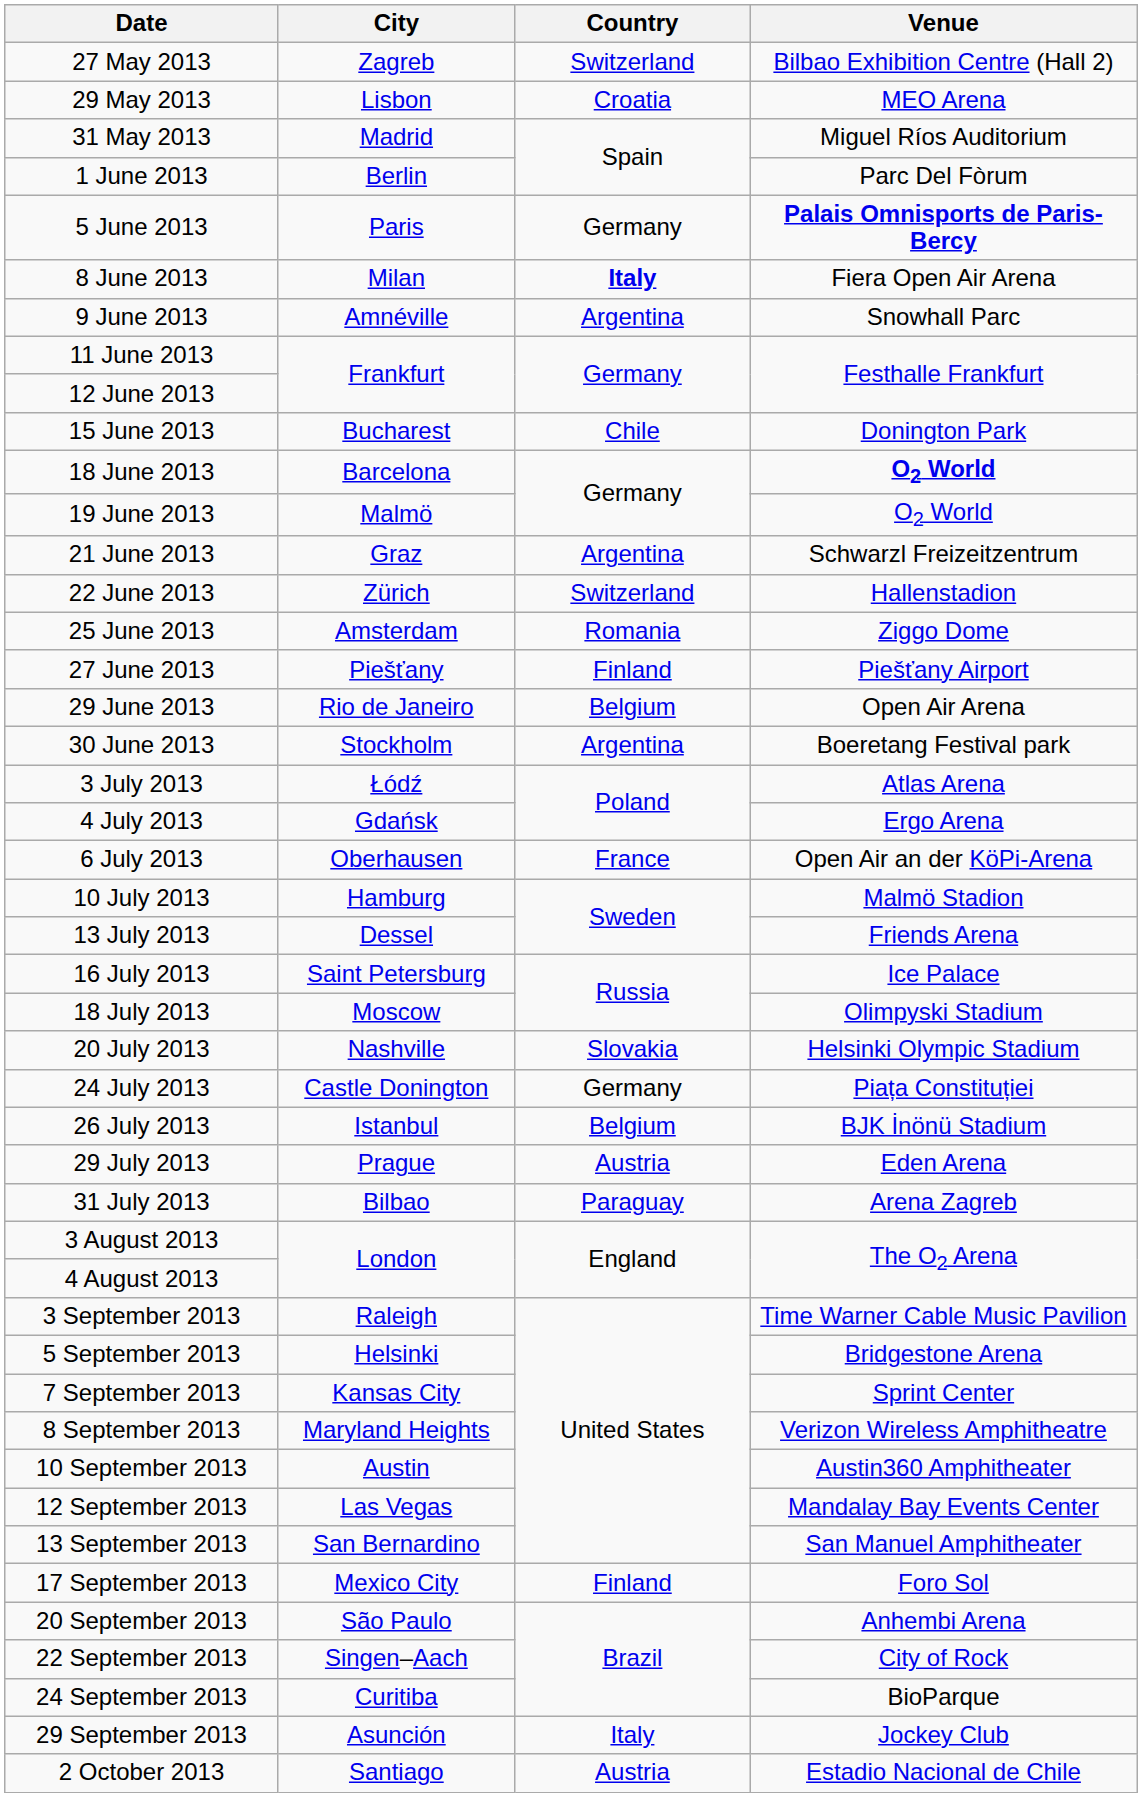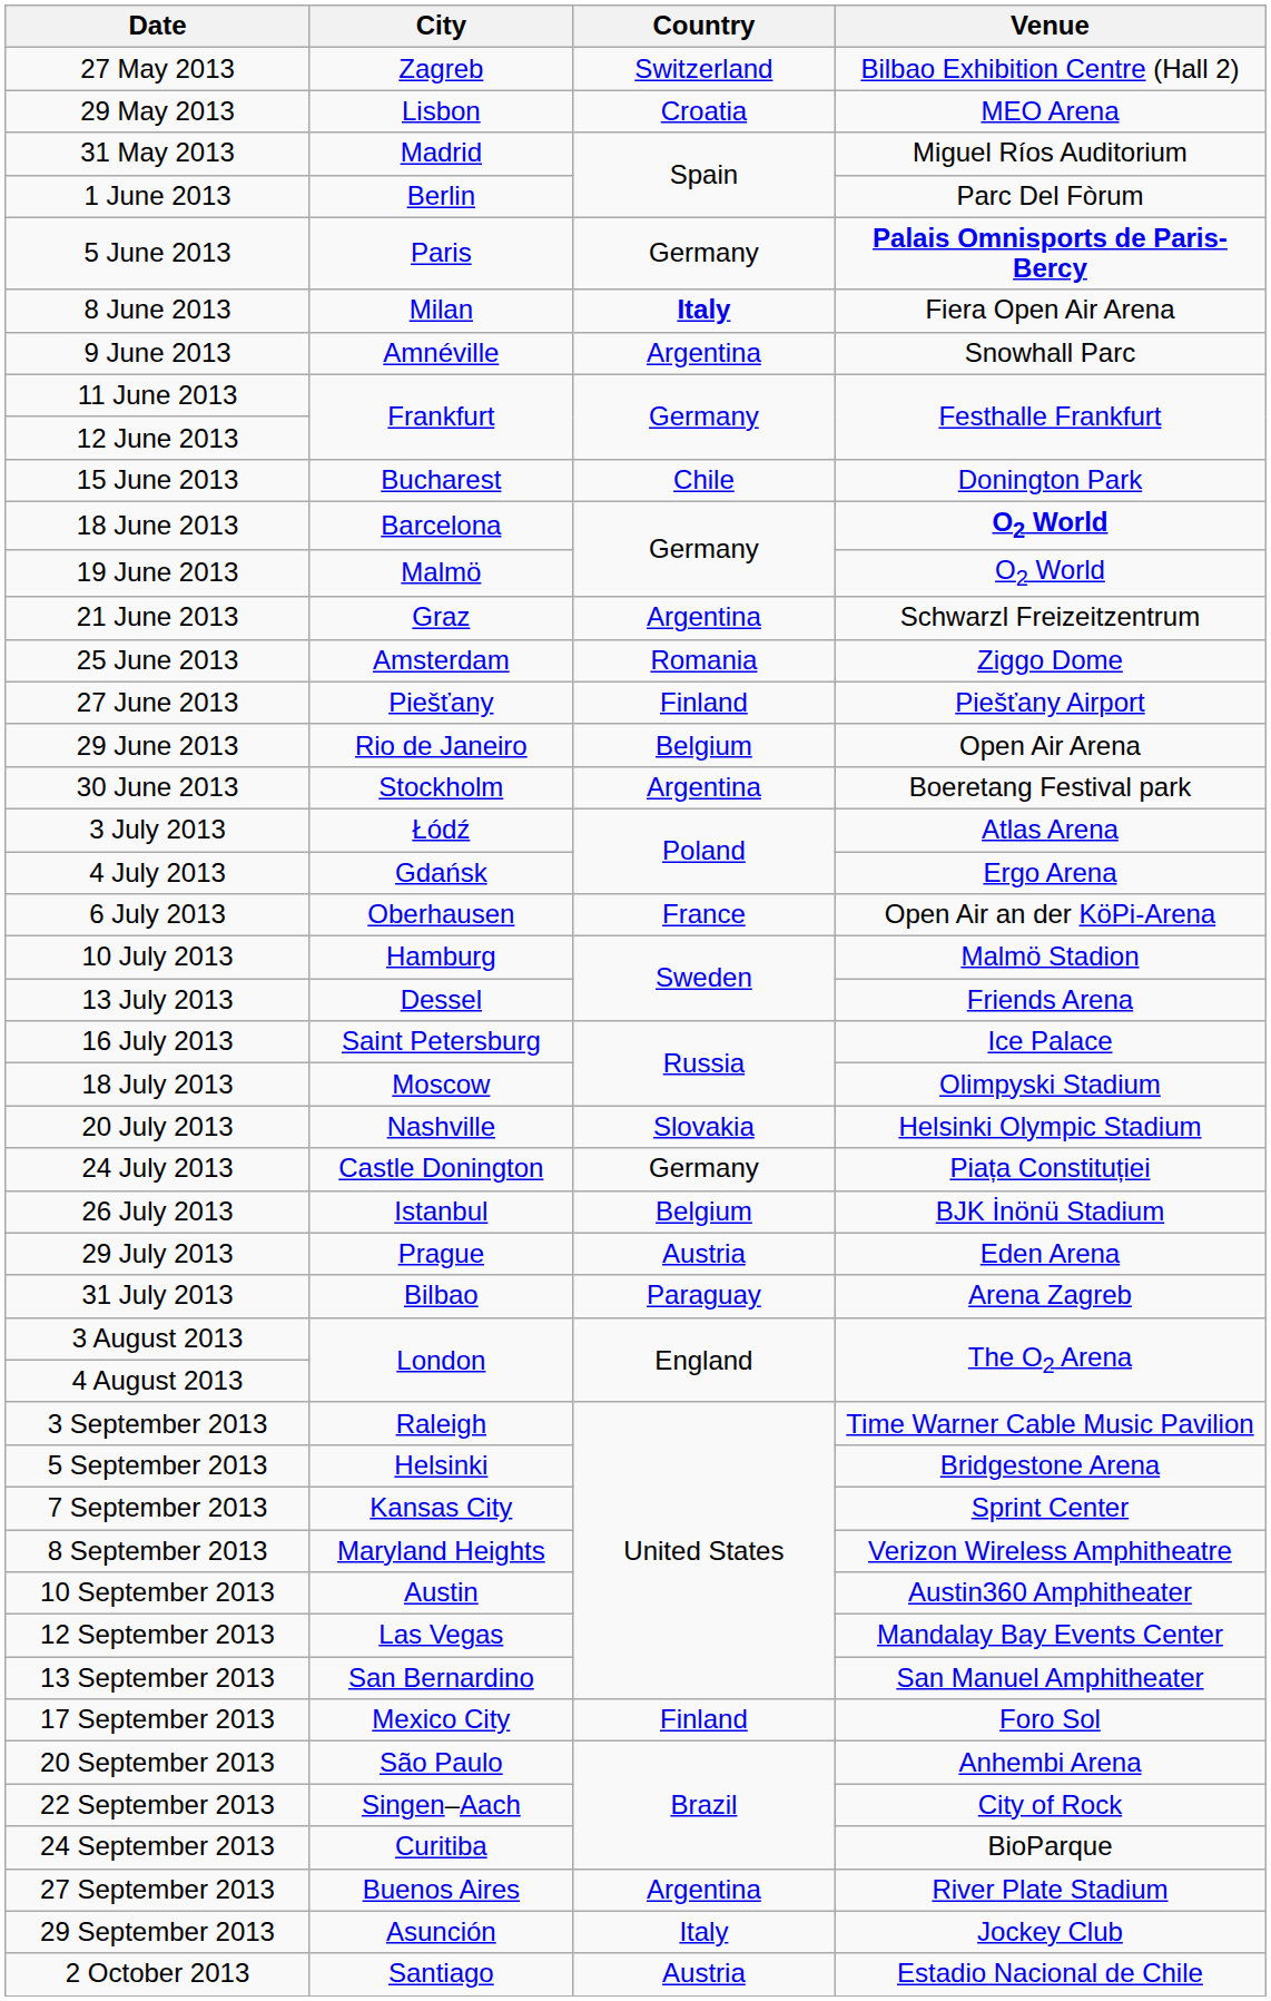 <table class="wikitable plainrowheaders" style="text-align:center;">
 <tr>
 <th width="175">Date</th>
 <th width="150">City</th>
 <th width="150">Country</th>
 <th width="250">Venue</th>
 </tr>
 <tr>
 <td>27 May 2013</td>
 <td><a href='#'>Zagreb</a></td>
 <td><a href='#'>Switzerland</a></td>
 <td><a href='#'>Bilbao Exhibition Centre</a> (Hall 2)</td>
 </tr>
 <tr>
 <td>29 May 2013</td>
 <td><a href='#'>Lisbon</a></td>
 <td><a href='#'>Croatia</a></td>
 <td><a href='#'>MEO Arena</a></td>
 </tr>
 <tr>
 <td>31 May 2013</td>
 <td><a href='#'>Madrid</a></td>
 <td rowspan="2">Spain</td>
 <td>Miguel Ríos Auditorium</td>
 </tr>
 <tr>
 <td>1 June 2013</td>
 <td><a href='#'>Berlin</a></td>
 <td>Parc Del Fòrum</td>
 </tr>
 <tr>
 <td>5 June 2013</td>
 <td><a href='#'>Paris</a></td>
 <td>Germany</td>
 <td><strong><a href='#'>Palais Omnisports de Paris-Bercy</a></strong></td>
 </tr>
 <tr>
 <td>8 June 2013</td>
 <td><a href='#'>Milan</a></td>
 <td><strong><a href='#'>Italy</a></strong></td>
 <td>Fiera Open Air Arena</td>
 </tr>
 <tr>
 <td>9 June 2013</td>
 <td><a href='#'>Amnéville</a></td>
 <td><a href='#'>Argentina</a></td>
 <td>Snowhall Parc</td>
 </tr>
 <tr>
 <td>11 June 2013</td>
 <td rowspan="2"><a href='#'>Frankfurt</a></td>
 <td rowspan="2"><a href='#'>Germany</a></td>
 <td rowspan="2"><a href='#'>Festhalle Frankfurt</a></td>
 </tr>
 <tr>
 <td>12 June 2013</td>
 </tr>
 <tr>
 <td>15 June 2013</td>
 <td><a href='#'>Bucharest</a></td>
 <td><a href='#'>Chile</a></td>
 <td><a href='#'>Donington Park</a></td>
 </tr>
 <tr>
 <td>18 June 2013</td>
 <td><a href='#'>Barcelona</a></td>
 <td rowspan="2">Germany</td>
 <td><strong><a href='#'>O<sub>2</sub> World</a></strong></td>
 </tr>
 <tr>
 <td>19 June 2013</td>
 <td><a href='#'>Malmö</a></td>
 <td><a href='#'>O<sub>2</sub> World</a></td>
 </tr>
 <tr>
 <td>21 June 2013</td>
 <td><a href='#'>Graz</a></td>
 <td><a href='#'>Argentina</a></td>
 <td>Schwarzl Freizeitzentrum</td>
-</tr>
-<tr>
-<td>22 June 2013</td>
-<td><a href='#'>Zürich</a></td>
-<td><a href='#'>Switzerland</a></td>
-<td><a href='#'>Hallenstadion</a></td>
 </tr>
 <tr>
 <td>25 June 2013</td>
 <td><a href='#'>Amsterdam</a></td>
 <td><a href='#'>Romania</a></td>
 <td><a href='#'>Ziggo Dome</a></td>
 </tr>
 <tr>
 <td>27 June 2013</td>
 <td><a href='#'>Piešťany</a></td>
 <td><a href='#'>Finland</a></td>
 <td><a href='#'>Piešťany Airport</a></td>
 </tr>
 <tr>
 <td>29 June 2013</td>
 <td><a href='#'>Rio de Janeiro</a></td>
 <td><a href='#'>Belgium</a></td>
 <td>Open Air Arena</td>
 </tr>
 <tr>
 <td>30 June 2013</td>
 <td><a href='#'>Stockholm</a></td>
 <td><a href='#'>Argentina</a></td>
 <td>Boeretang Festival park</td>
 </tr>
 <tr>
 <td>3 July 2013</td>
 <td><a href='#'>Łódź</a></td>
 <td rowspan="2"><a href='#'>Poland</a></td>
 <td><a href='#'>Atlas Arena</a></td>
 </tr>
 <tr>
 <td>4 July 2013</td>
 <td><a href='#'>Gdańsk</a></td>
 <td><a href='#'>Ergo Arena</a></td>
 </tr>
 <tr>
 <td>6 July 2013</td>
 <td><a href='#'>Oberhausen</a></td>
 <td><a href='#'>France</a></td>
 <td>Open Air an der <a href='#'>KöPi-Arena</a></td>
 </tr>
 <tr>
 <td>10 July 2013</td>
 <td><a href='#'>Hamburg</a></td>
 <td rowspan="2"><a href='#'>Sweden</a></td>
 <td><a href='#'>Malmö Stadion</a></td>
 </tr>
 <tr>
 <td>13 July 2013</td>
 <td><a href='#'>Dessel</a></td>
 <td><a href='#'>Friends Arena</a></td>
 </tr>
 <tr>
 <td>16 July 2013</td>
 <td><a href='#'>Saint Petersburg</a></td>
 <td rowspan="2"><a href='#'>Russia</a></td>
 <td><a href='#'>Ice Palace</a></td>
 </tr>
 <tr>
 <td>18 July 2013</td>
 <td><a href='#'>Moscow</a></td>
 <td><a href='#'>Olimpyski Stadium</a></td>
 </tr>
 <tr>
 <td>20 July 2013</td>
 <td><a href='#'>Nashville</a></td>
 <td><a href='#'>Slovakia</a></td>
 <td><a href='#'>Helsinki Olympic Stadium</a></td>
 </tr>
 <tr>
 <td>24 July 2013</td>
 <td><a href='#'>Castle Donington</a></td>
 <td>Germany</td>
 <td><a href='#'>Piața Constituției</a></td>
 </tr>
 <tr>
 <td>26 July 2013</td>
 <td><a href='#'>Istanbul</a></td>
 <td><a href='#'>Belgium</a></td>
 <td><a href='#'>BJK İnönü Stadium</a></td>
 </tr>
 <tr>
 <td>29 July 2013</td>
 <td><a href='#'>Prague</a></td>
 <td><a href='#'>Austria</a></td>
 <td><a href='#'>Eden Arena</a></td>
 </tr>
 <tr>
 <td>31 July 2013</td>
 <td><a href='#'>Bilbao</a></td>
 <td><a href='#'>Paraguay</a></td>
 <td><a href='#'>Arena Zagreb</a></td>
 </tr>
 <tr>
 <td>3 August 2013</td>
 <td rowspan=2><a href='#'>London</a></td>
 <td rowspan=2>England</td>
 <td rowspan=2><a href='#'>The O<sub>2</sub> Arena</a></td>
 </tr>
 <tr>
 <td>4 August 2013</td>
 </tr>
 <tr>
 <td>3 September 2013</td>
 <td><a href='#'>Raleigh</a></td>
 <td rowspan="7">United States</td>
 <td><a href='#'>Time Warner Cable Music Pavilion</a></td>
 </tr>
 <tr>
 <td>5 September 2013</td>
 <td><a href='#'>Helsinki</a></td>
 <td><a href='#'>Bridgestone Arena</a></td>
 </tr>
 <tr>
 <td>7 September 2013</td>
 <td><a href='#'>Kansas City</a></td>
 <td><a href='#'>Sprint Center</a></td>
 </tr>
 <tr>
 <td>8 September 2013</td>
 <td><a href='#'>Maryland Heights</a></td>
 <td><a href='#'>Verizon Wireless Amphitheatre</a></td>
 </tr>
 <tr>
 <td>10 September 2013</td>
 <td><a href='#'>Austin</a></td>
 <td><a href='#'>Austin360 Amphitheater</a></td>
 </tr>
 <tr>
 <td>12 September 2013</td>
 <td><a href='#'>Las Vegas</a></td>
 <td><a href='#'>Mandalay Bay Events Center</a></td>
 </tr>
 <tr>
 <td>13 September 2013</td>
 <td><a href='#'>San Bernardino</a></td>
 <td><a href='#'>San Manuel Amphitheater</a></td>
 </tr>
 <tr>
 <td>17 September 2013</td>
 <td><a href='#'>Mexico City</a></td>
 <td><a href='#'>Finland</a></td>
 <td><a href='#'>Foro Sol</a></td>
 </tr>
 <tr>
 <td>20 September 2013</td>
 <td><a href='#'>São Paulo</a></td>
 <td rowspan="3"><a href='#'>Brazil</a></td>
 <td><a href='#'>Anhembi Arena</a></td>
 </tr>
 <tr>
 <td>22 September 2013</td>
 <td><a href='#'>Singen</a>–<a href='#'>Aach</a></td>
 <td><a href='#'>City of Rock</a></td>
 </tr>
 <tr>
 <td>24 September 2013</td>
 <td><a href='#'>Curitiba</a></td>
 <td>BioParque</td>
 </tr>
 <tr>
+<td>27 September 2013</td>
+<td><a href='#'>Buenos Aires</a></td>
+<td><a href='#'>Argentina</a></td>
+<td><a href='#'>River Plate Stadium</a></td>
+</tr>
+<tr>
 <td>29 September 2013</td>
 <td><a href='#'>Asunción</a></td>
 <td><a href='#'>Italy</a></td>
 <td><a href='#'>Jockey Club</a></td>
 </tr>
 <tr>
 <td>2 October 2013</td>
 <td><a href='#'>Santiago</a></td>
 <td><a href='#'>Austria</a></td>
 <td><a href='#'>Estadio Nacional de Chile</a></td>
 </tr>
 </table>
